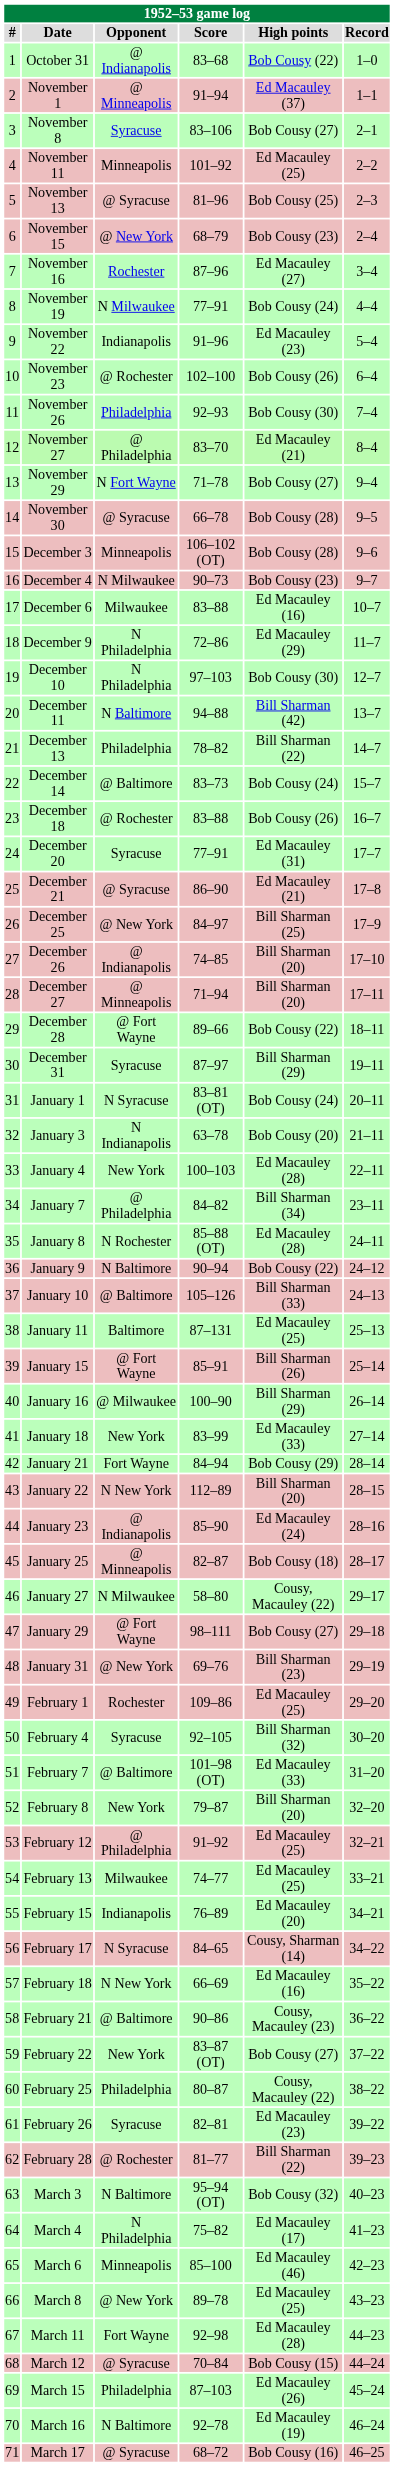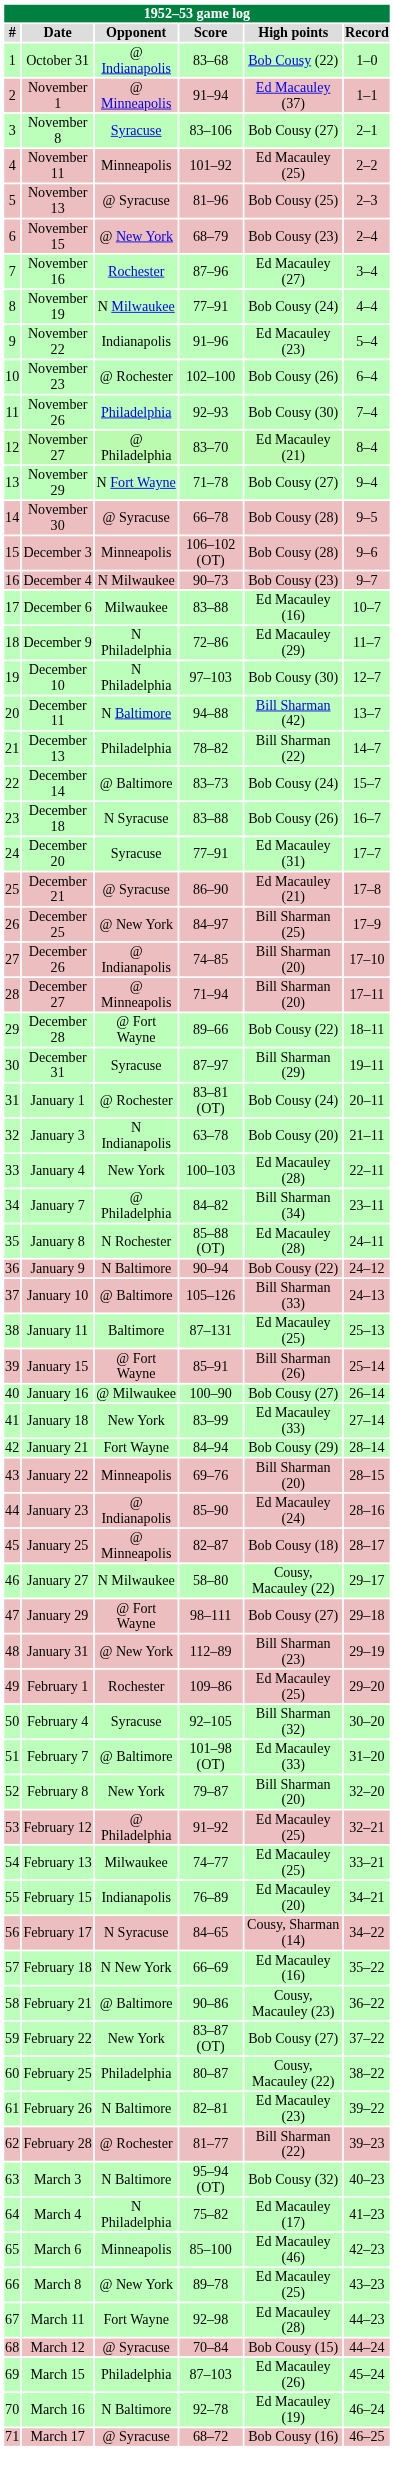 <table class="toccolours collapsible" width=50% style="clear:both; margin:1.5em auto; text-align:center">
 <tr>
 <th colspan=11 style="background:#008040; color:white;">1952–53 game log</th>
 </tr>
 <tr align="center" bgcolor="#dddddd">
 <td><strong>#</strong></td>
 <td><strong>Date</strong></td>
 <td><strong>Opponent</strong></td>
 <td><strong>Score</strong></td>
 <td><strong>High points</strong></td>
 <td><strong>Record</strong></td>
 </tr>
 <tr align="center" bgcolor="bbffbb">
 <td>1</td>
 <td>October 31</td>
 <td>@ <a href='#'>Indianapolis</a></td>
 <td>83–68</td>
 <td><a href='#'>Bob Cousy</a> (22)</td>
 <td>1–0</td>
 </tr>
 <tr align="center" bgcolor="edbebf">
 <td>2</td>
 <td>November 1</td>
 <td>@ <a href='#'>Minneapolis</a></td>
 <td>91–94</td>
 <td><a href='#'>Ed Macauley</a> (37)</td>
 <td>1–1</td>
 </tr>
 <tr align="center" bgcolor="bbffbb">
 <td>3</td>
 <td>November 8</td>
 <td><a href='#'>Syracuse</a></td>
 <td>83–106</td>
 <td>Bob Cousy (27)</td>
 <td>2–1</td>
 </tr>
 <tr align="center" bgcolor="edbebf">
 <td>4</td>
 <td>November 11</td>
 <td>Minneapolis</td>
 <td>101–92</td>
 <td>Ed Macauley (25)</td>
 <td>2–2</td>
 </tr>
 <tr align="center" bgcolor="edbebf">
 <td>5</td>
 <td>November 13</td>
 <td>@ Syracuse</td>
 <td>81–96</td>
 <td>Bob Cousy (25)</td>
 <td>2–3</td>
 </tr>
 <tr align="center" bgcolor="edbebf">
 <td>6</td>
 <td>November 15</td>
 <td>@ <a href='#'>New York</a></td>
 <td>68–79</td>
 <td>Bob Cousy (23)</td>
 <td>2–4</td>
 </tr>
 <tr align="center" bgcolor="bbffbb">
 <td>7</td>
 <td>November 16</td>
 <td><a href='#'>Rochester</a></td>
 <td>87–96</td>
 <td>Ed Macauley (27)</td>
 <td>3–4</td>
 </tr>
 <tr align="center" bgcolor="bbffbb">
 <td>8</td>
 <td>November 19</td>
 <td>N <a href='#'>Milwaukee</a></td>
 <td>77–91</td>
 <td>Bob Cousy (24)</td>
 <td>4–4</td>
 </tr>
 <tr align="center" bgcolor="bbffbb">
 <td>9</td>
 <td>November 22</td>
 <td>Indianapolis</td>
 <td>91–96</td>
 <td>Ed Macauley (23)</td>
 <td>5–4</td>
 </tr>
 <tr align="center" bgcolor="bbffbb">
 <td>10</td>
 <td>November 23</td>
 <td>@ Rochester</td>
 <td>102–100</td>
 <td>Bob Cousy (26)</td>
 <td>6–4</td>
 </tr>
 <tr align="center" bgcolor="bbffbb">
 <td>11</td>
 <td>November 26</td>
 <td><a href='#'>Philadelphia</a></td>
 <td>92–93</td>
 <td>Bob Cousy (30)</td>
 <td>7–4</td>
 </tr>
 <tr align="center" bgcolor="bbfbb">
 <td>12</td>
 <td>November 27</td>
 <td>@ Philadelphia</td>
 <td>83–70</td>
 <td>Ed Macauley (21)</td>
 <td>8–4</td>
 </tr>
 <tr align="center" bgcolor="bbffbb">
 <td>13</td>
 <td>November 29</td>
 <td>N <a href='#'>Fort Wayne</a></td>
 <td>71–78</td>
 <td>Bob Cousy (27)</td>
 <td>9–4</td>
 </tr>
 <tr align="center" bgcolor="edbebf">
 <td>14</td>
 <td>November 30</td>
 <td>@ Syracuse</td>
 <td>66–78</td>
 <td>Bob Cousy (28)</td>
 <td>9–5</td>
 </tr>
 <tr align="center" bgcolor="edbebf">
 <td>15</td>
 <td>December 3</td>
 <td>Minneapolis</td>
 <td>106–102 (OT)</td>
 <td>Bob Cousy (28)</td>
 <td>9–6</td>
 </tr>
 <tr align="center" bgcolor="edbebf">
 <td>16</td>
 <td>December 4</td>
 <td>N Milwaukee</td>
 <td>90–73</td>
 <td>Bob Cousy (23)</td>
 <td>9–7</td>
 </tr>
 <tr align="center" bgcolor="bbffbb">
 <td>17</td>
 <td>December 6</td>
 <td>Milwaukee</td>
 <td>83–88</td>
 <td>Ed Macauley (16)</td>
 <td>10–7</td>
 </tr>
 <tr align="center" bgcolor="bbffbb">
 <td>18</td>
 <td>December 9</td>
 <td>N Philadelphia</td>
 <td>72–86</td>
 <td>Ed Macauley (29)</td>
 <td>11–7</td>
 </tr>
 <tr align="center" bgcolor="bbffbb">
 <td>19</td>
 <td>December 10</td>
 <td>N Philadelphia</td>
 <td>97–103</td>
 <td>Bob Cousy (30)</td>
 <td>12–7</td>
 </tr>
 <tr align="center" bgcolor="bbffbb">
 <td>20</td>
 <td>December 11</td>
 <td>N <a href='#'>Baltimore</a></td>
 <td>94–88</td>
 <td><a href='#'>Bill Sharman</a> (42)</td>
 <td>13–7</td>
 </tr>
 <tr align="center" bgcolor="bbffbb">
 <td>21</td>
 <td>December 13</td>
 <td>Philadelphia</td>
 <td>78–82</td>
 <td>Bill Sharman (22)</td>
 <td>14–7</td>
 </tr>
 <tr align="center" bgcolor="bbffbb">
 <td>22</td>
 <td>December 14</td>
 <td>@ Baltimore</td>
 <td>83–73</td>
 <td>Bob Cousy (24)</td>
 <td>15–7</td>
 </tr>
 <tr align="center" bgcolor="bbffbb">
 <td>23</td>
 <td>December 18</td>
-<td>@ Rochester</td>
+<td>N Syracuse</td>
 <td>83–88</td>
 <td>Bob Cousy (26)</td>
 <td>16–7</td>
 </tr>
 <tr align="center" bgcolor="bbffbb">
 <td>24</td>
 <td>December 20</td>
 <td>Syracuse</td>
 <td>77–91</td>
 <td>Ed Macauley (31)</td>
 <td>17–7</td>
 </tr>
 <tr align="center" bgcolor="edbebf">
 <td>25</td>
 <td>December 21</td>
 <td>@ Syracuse</td>
 <td>86–90</td>
 <td>Ed Macauley (21)</td>
 <td>17–8</td>
 </tr>
 <tr align="center" bgcolor="edbebf">
 <td>26</td>
 <td>December 25</td>
 <td>@ New York</td>
 <td>84–97</td>
 <td>Bill Sharman (25)</td>
 <td>17–9</td>
 </tr>
 <tr align="center" bgcolor="edbebf">
 <td>27</td>
 <td>December 26</td>
 <td>@ Indianapolis</td>
 <td>74–85</td>
 <td>Bill Sharman (20)</td>
 <td>17–10</td>
 </tr>
 <tr align="center" bgcolor="edbebf">
 <td>28</td>
 <td>December 27</td>
 <td>@ Minneapolis</td>
 <td>71–94</td>
 <td>Bill Sharman (20)</td>
 <td>17–11</td>
 </tr>
 <tr align="center" bgcolor="bbffbb">
 <td>29</td>
 <td>December 28</td>
 <td>@ Fort Wayne</td>
 <td>89–66</td>
 <td>Bob Cousy (22)</td>
 <td>18–11</td>
 </tr>
 <tr align="center" bgcolor="bbffbb">
 <td>30</td>
 <td>December 31</td>
 <td>Syracuse</td>
 <td>87–97</td>
 <td>Bill Sharman (29)</td>
 <td>19–11</td>
 </tr>
 <tr align="center" bgcolor="bbffbb">
 <td>31</td>
 <td>January 1</td>
-<td>N Syracuse</td>
+<td>@ Rochester</td>
 <td>83–81 (OT)</td>
 <td>Bob Cousy (24)</td>
 <td>20–11</td>
 </tr>
 <tr align="center" bgcolor="bbffbb">
 <td>32</td>
 <td>January 3</td>
 <td>N Indianapolis</td>
 <td>63–78</td>
 <td>Bob Cousy (20)</td>
 <td>21–11</td>
 </tr>
 <tr align="center" bgcolor="bbffbb">
 <td>33</td>
 <td>January 4</td>
 <td>New York</td>
 <td>100–103</td>
 <td>Ed Macauley (28)</td>
 <td>22–11</td>
 </tr>
 <tr align="center" bgcolor="bbffbb">
 <td>34</td>
 <td>January 7</td>
 <td>@ Philadelphia</td>
 <td>84–82</td>
 <td>Bill Sharman (34)</td>
 <td>23–11</td>
 </tr>
 <tr align="center" bgcolor="bbffbb">
 <td>35</td>
 <td>January 8</td>
 <td>N Rochester</td>
 <td>85–88 (OT)</td>
 <td>Ed Macauley (28)</td>
 <td>24–11</td>
 </tr>
 <tr align="center" bgcolor="edbebf">
 <td>36</td>
 <td>January 9</td>
 <td>N Baltimore</td>
 <td>90–94</td>
 <td>Bob Cousy (22)</td>
 <td>24–12</td>
 </tr>
 <tr align="center" bgcolor="edbebf">
 <td>37</td>
 <td>January 10</td>
 <td>@ Baltimore</td>
 <td>105–126</td>
 <td>Bill Sharman (33)</td>
 <td>24–13</td>
 </tr>
 <tr align="center" bgcolor="bbffbb">
 <td>38</td>
 <td>January 11</td>
 <td>Baltimore</td>
 <td>87–131</td>
 <td>Ed Macauley (25)</td>
 <td>25–13</td>
 </tr>
 <tr align="center" bgcolor="edbebf">
 <td>39</td>
 <td>January 15</td>
 <td>@ Fort Wayne</td>
 <td>85–91</td>
 <td>Bill Sharman (26)</td>
 <td>25–14</td>
 </tr>
 <tr align="center" bgcolor="bbffbb">
 <td>40</td>
 <td>January 16</td>
 <td>@ Milwaukee</td>
 <td>100–90</td>
-<td>Bill Sharman (29)</td>
+<td>Bob Cousy (27)</td>
 <td>26–14</td>
 </tr>
 <tr align="center" bgcolor="bbffbb">
 <td>41</td>
 <td>January 18</td>
 <td>New York</td>
 <td>83–99</td>
 <td>Ed Macauley (33)</td>
 <td>27–14</td>
 </tr>
 <tr align="center" bgcolor="bbffbb">
 <td>42</td>
 <td>January 21</td>
 <td>Fort Wayne</td>
 <td>84–94</td>
 <td>Bob Cousy (29)</td>
 <td>28–14</td>
 </tr>
 <tr align="center" bgcolor="edbebf">
 <td>43</td>
 <td>January 22</td>
-<td>N New York</td>
-<td>112–89</td>
+<td>Minneapolis</td>
+<td>69–76</td>
 <td>Bill Sharman (20)</td>
 <td>28–15</td>
 </tr>
 <tr align="center" bgcolor="edbebf">
 <td>44</td>
 <td>January 23</td>
 <td>@ Indianapolis</td>
 <td>85–90</td>
 <td>Ed Macauley (24)</td>
 <td>28–16</td>
 </tr>
 <tr align="center" bgcolor="edbebf">
 <td>45</td>
 <td>January 25</td>
 <td>@ Minneapolis</td>
 <td>82–87</td>
 <td>Bob Cousy (18)</td>
 <td>28–17</td>
 </tr>
 <tr align="center" bgcolor="bbffbb">
 <td>46</td>
 <td>January 27</td>
 <td>N Milwaukee</td>
 <td>58–80</td>
 <td>Cousy, Macauley (22)</td>
 <td>29–17</td>
 </tr>
 <tr align="center" bgcolor="edbebf">
 <td>47</td>
 <td>January 29</td>
 <td>@ Fort Wayne</td>
 <td>98–111</td>
 <td>Bob Cousy (27)</td>
 <td>29–18</td>
 </tr>
 <tr align="center" bgcolor="edbebf">
 <td>48</td>
 <td>January 31</td>
 <td>@ New York</td>
-<td>69–76</td>
+<td>112–89</td>
 <td>Bill Sharman (23)</td>
 <td>29–19</td>
 </tr>
 <tr align="center" bgcolor="edbebf">
 <td>49</td>
 <td>February 1</td>
 <td>Rochester</td>
 <td>109–86</td>
 <td>Ed Macauley (25)</td>
 <td>29–20</td>
 </tr>
 <tr align="center" bgcolor="bbffbb">
 <td>50</td>
 <td>February 4</td>
 <td>Syracuse</td>
 <td>92–105</td>
 <td>Bill Sharman (32)</td>
 <td>30–20</td>
 </tr>
 <tr align="center" bgcolor="bbffbb">
 <td>51</td>
 <td>February 7</td>
 <td>@ Baltimore</td>
 <td>101–98 (OT)</td>
 <td>Ed Macauley (33)</td>
 <td>31–20</td>
 </tr>
 <tr align="center" bgcolor="bbffbb">
 <td>52</td>
 <td>February 8</td>
 <td>New York</td>
 <td>79–87</td>
 <td>Bill Sharman (20)</td>
 <td>32–20</td>
 </tr>
 <tr align="center" bgcolor="edbebf">
 <td>53</td>
 <td>February 12</td>
 <td>@ Philadelphia</td>
 <td>91–92</td>
 <td>Ed Macauley (25)</td>
 <td>32–21</td>
 </tr>
 <tr align="center" bgcolor="bbffbb">
 <td>54</td>
 <td>February 13</td>
 <td>Milwaukee</td>
 <td>74–77</td>
 <td>Ed Macauley (25)</td>
 <td>33–21</td>
 </tr>
 <tr align="center" bgcolor="bbffbb">
 <td>55</td>
 <td>February 15</td>
 <td>Indianapolis</td>
 <td>76–89</td>
 <td>Ed Macauley (20)</td>
 <td>34–21</td>
 </tr>
 <tr align="center" bgcolor="edbebf">
 <td>56</td>
 <td>February 17</td>
 <td>N Syracuse</td>
 <td>84–65</td>
 <td>Cousy, Sharman (14)</td>
 <td>34–22</td>
 </tr>
 <tr align="center" bgcolor="bbffbb">
 <td>57</td>
 <td>February 18</td>
 <td>N New York</td>
 <td>66–69</td>
 <td>Ed Macauley (16)</td>
 <td>35–22</td>
 </tr>
 <tr align="center" bgcolor="bbffbb">
 <td>58</td>
 <td>February 21</td>
 <td>@ Baltimore</td>
 <td>90–86</td>
 <td>Cousy, Macauley (23)</td>
 <td>36–22</td>
 </tr>
 <tr align="center" bgcolor="bbffbb">
 <td>59</td>
 <td>February 22</td>
 <td>New York</td>
 <td>83–87 (OT)</td>
 <td>Bob Cousy (27)</td>
 <td>37–22</td>
 </tr>
 <tr align="center" bgcolor="bbffbb">
 <td>60</td>
 <td>February 25</td>
 <td>Philadelphia</td>
 <td>80–87</td>
 <td>Cousy, Macauley (22)</td>
 <td>38–22</td>
 </tr>
 <tr align="center" bgcolor="bbffbb">
 <td>61</td>
 <td>February 26</td>
-<td>Syracuse</td>
+<td>N Baltimore</td>
 <td>82–81</td>
 <td>Ed Macauley (23)</td>
 <td>39–22</td>
 </tr>
 <tr align="center" bgcolor="edbebf">
 <td>62</td>
 <td>February 28</td>
 <td>@ Rochester</td>
 <td>81–77</td>
 <td>Bill Sharman (22)</td>
 <td>39–23</td>
 </tr>
 <tr align="center" bgcolor="bbffbb">
 <td>63</td>
 <td>March 3</td>
 <td>N Baltimore</td>
 <td>95–94 (OT)</td>
 <td>Bob Cousy (32)</td>
 <td>40–23</td>
 </tr>
 <tr align="center" bgcolor="bbffbb">
 <td>64</td>
 <td>March 4</td>
 <td>N Philadelphia</td>
 <td>75–82</td>
 <td>Ed Macauley (17)</td>
 <td>41–23</td>
 </tr>
 <tr align="center" bgcolor="bbffbb">
 <td>65</td>
 <td>March 6</td>
 <td>Minneapolis</td>
 <td>85–100</td>
 <td>Ed Macauley (46)</td>
 <td>42–23</td>
 </tr>
 <tr align="center" bgcolor="bbffbb">
 <td>66</td>
 <td>March 8</td>
 <td>@ New York</td>
 <td>89–78</td>
 <td>Ed Macauley (25)</td>
 <td>43–23</td>
 </tr>
 <tr align="center" bgcolor="bbffbb">
 <td>67</td>
 <td>March 11</td>
 <td>Fort Wayne</td>
 <td>92–98</td>
 <td>Ed Macauley (28)</td>
 <td>44–23</td>
 </tr>
 <tr align="center" bgcolor="edbebf">
 <td>68</td>
 <td>March 12</td>
 <td>@ Syracuse</td>
 <td>70–84</td>
 <td>Bob Cousy (15)</td>
 <td>44–24</td>
 </tr>
 <tr align="center" bgcolor="bbffbb">
 <td>69</td>
 <td>March 15</td>
 <td>Philadelphia</td>
 <td>87–103</td>
 <td>Ed Macauley (26)</td>
 <td>45–24</td>
 </tr>
 <tr align="center" bgcolor="bbffbb">
 <td>70</td>
 <td>March 16</td>
 <td>N Baltimore</td>
 <td>92–78</td>
 <td>Ed Macauley (19)</td>
 <td>46–24</td>
 </tr>
 <tr align="center" bgcolor="edbebf">
 <td>71</td>
 <td>March 17</td>
 <td>@ Syracuse</td>
 <td>68–72</td>
 <td>Bob Cousy (16)</td>
 <td>46–25</td>
 </tr>
 </table>
